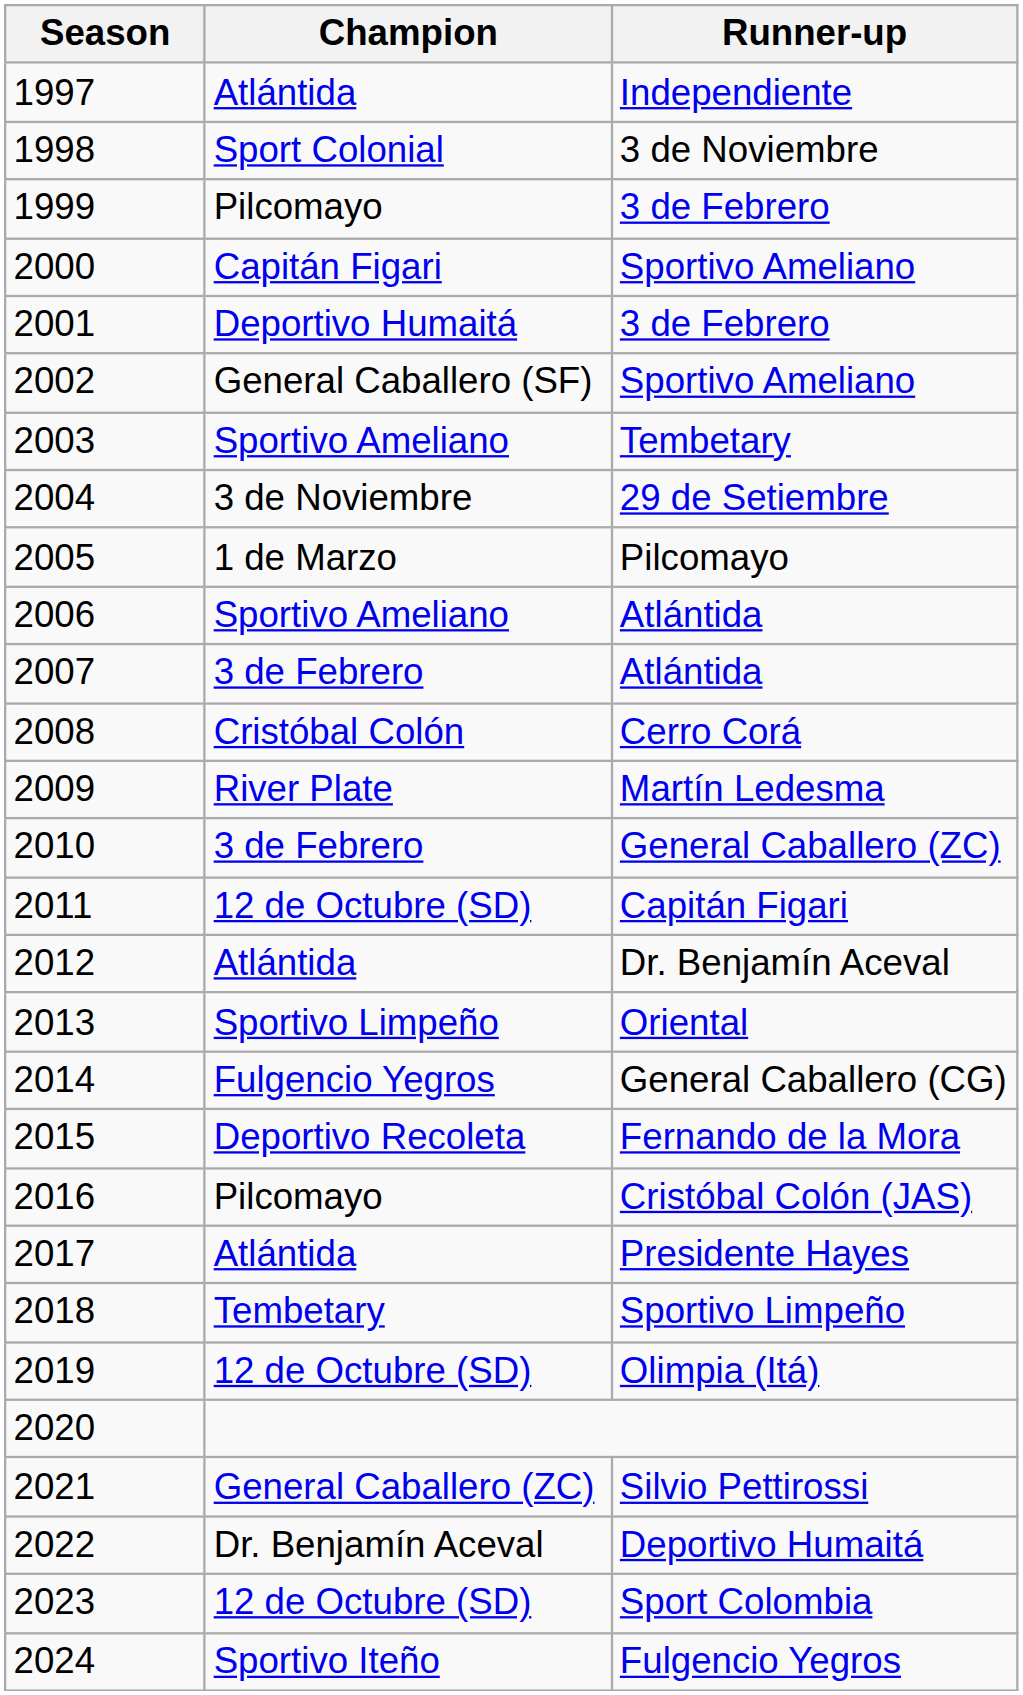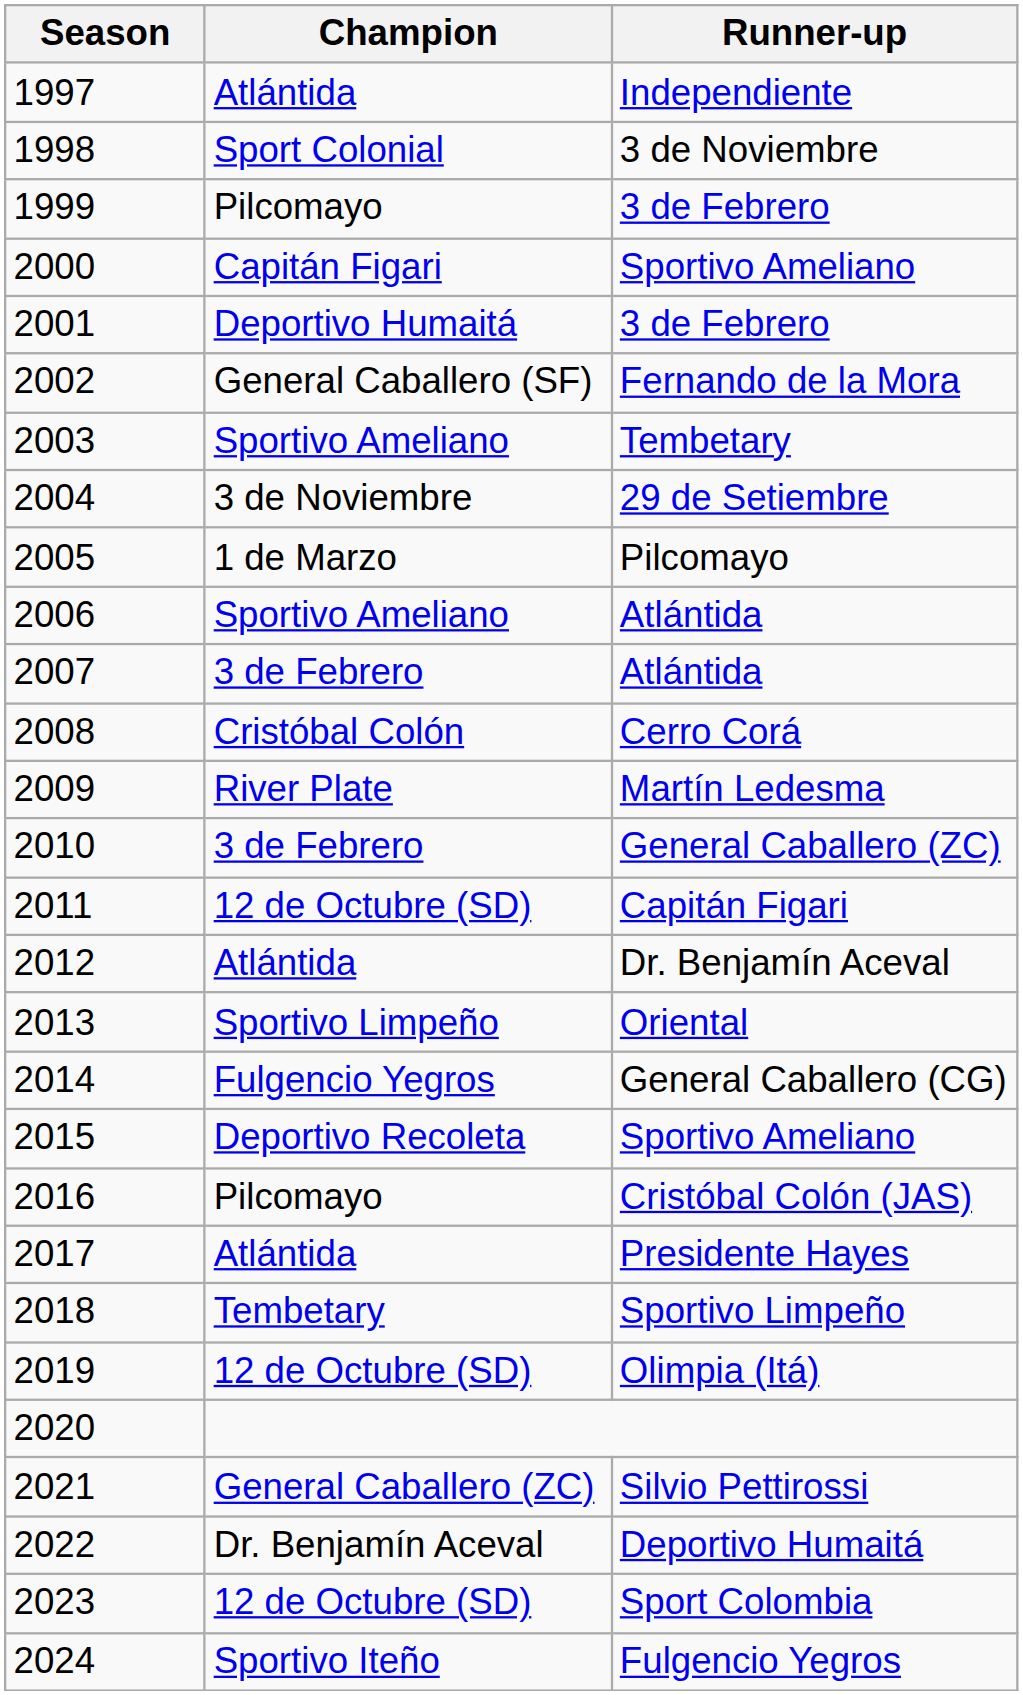 <table class="wikitable sortable">
 <tr>
 <th width=80px>Season</th>
 <th width=170px>Champion</th>
 <th width=170px>Runner-up</th>
 </tr>
 <tr>
 <td>1997</td>
 <td><a href='#'>Atlántida</a></td>
 <td><a href='#'>Independiente</a></td>
 </tr>
 <tr>
 <td>1998</td>
 <td><a href='#'>Sport Colonial</a></td>
 <td>3 de Noviembre</td>
 </tr>
 <tr>
 <td>1999</td>
 <td>Pilcomayo</td>
 <td><a href='#'>3 de Febrero</a></td>
 </tr>
 <tr>
 <td>2000</td>
 <td><a href='#'>Capitán Figari</a></td>
 <td><a href='#'>Sportivo Ameliano</a></td>
 </tr>
 <tr>
 <td>2001</td>
 <td><a href='#'>Deportivo Humaitá</a></td>
 <td><a href='#'>3 de Febrero</a></td>
 </tr>
 <tr>
 <td>2002</td>
 <td>General Caballero (SF)</td>
-<td><a href='#'>Sportivo Ameliano</a></td>
+<td><a href='#'>Fernando de la Mora</a></td>
 </tr>
 <tr>
 <td>2003</td>
 <td><a href='#'>Sportivo Ameliano</a></td>
 <td><a href='#'>Tembetary</a></td>
 </tr>
 <tr>
 <td>2004</td>
 <td>3 de Noviembre</td>
 <td><a href='#'>29 de Setiembre</a></td>
 </tr>
 <tr>
 <td>2005</td>
 <td>1 de Marzo</td>
 <td>Pilcomayo</td>
 </tr>
 <tr>
 <td>2006</td>
 <td><a href='#'>Sportivo Ameliano</a></td>
 <td><a href='#'>Atlántida</a></td>
 </tr>
 <tr>
 <td>2007</td>
 <td><a href='#'>3 de Febrero</a></td>
 <td><a href='#'>Atlántida</a></td>
 </tr>
 <tr>
 <td>2008</td>
 <td><a href='#'>Cristóbal Colón</a></td>
 <td><a href='#'>Cerro Corá</a></td>
 </tr>
 <tr>
 <td>2009</td>
 <td><a href='#'>River Plate</a></td>
 <td><a href='#'>Martín Ledesma</a></td>
 </tr>
 <tr>
 <td>2010</td>
 <td><a href='#'>3 de Febrero</a></td>
 <td><a href='#'>General Caballero (ZC)</a></td>
 </tr>
 <tr>
 <td>2011</td>
 <td><a href='#'>12 de Octubre (SD)</a></td>
 <td><a href='#'>Capitán Figari</a></td>
 </tr>
 <tr>
 <td>2012</td>
 <td><a href='#'>Atlántida</a></td>
 <td>Dr. Benjamín Aceval</td>
 </tr>
 <tr>
 <td>2013</td>
 <td><a href='#'>Sportivo Limpeño</a></td>
 <td><a href='#'>Oriental</a></td>
 </tr>
 <tr>
 <td>2014</td>
 <td><a href='#'>Fulgencio Yegros</a></td>
 <td>General Caballero (CG)</td>
 </tr>
 <tr>
 <td>2015</td>
 <td><a href='#'>Deportivo Recoleta</a></td>
-<td><a href='#'>Fernando de la Mora</a></td>
+<td><a href='#'>Sportivo Ameliano</a></td>
 </tr>
 <tr>
 <td>2016</td>
 <td>Pilcomayo</td>
 <td><a href='#'>Cristóbal Colón (JAS)</a></td>
 </tr>
 <tr>
 <td>2017</td>
 <td><a href='#'>Atlántida</a></td>
 <td><a href='#'>Presidente Hayes</a></td>
 </tr>
 <tr>
 <td>2018</td>
 <td><a href='#'>Tembetary</a></td>
 <td><a href='#'>Sportivo Limpeño</a></td>
 </tr>
 <tr>
 <td>2019</td>
 <td><a href='#'>12 de Octubre (SD)</a></td>
 <td><a href='#'>Olimpia (Itá)</a></td>
 </tr>
 <tr>
 <td>2020</td>
 <td colspan="2"></td>
 </tr>
 <tr>
 <td>2021</td>
 <td><a href='#'>General Caballero (ZC)</a></td>
 <td><a href='#'>Silvio Pettirossi</a></td>
 </tr>
 <tr>
 <td>2022</td>
 <td>Dr. Benjamín Aceval</td>
 <td><a href='#'>Deportivo Humaitá</a></td>
 </tr>
 <tr>
 <td>2023</td>
 <td><a href='#'>12 de Octubre (SD)</a></td>
 <td><a href='#'>Sport Colombia</a></td>
 </tr>
 <tr>
 <td>2024</td>
 <td><a href='#'>Sportivo Iteño</a></td>
 <td><a href='#'>Fulgencio Yegros</a></td>
 </tr>
 </table>
